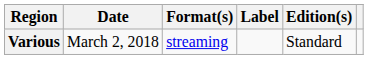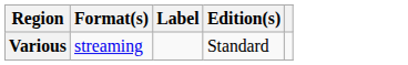 <table class="wikitable plainrowheaders">
 <tr>
 <th scope="col">Region</th>
-<th scope="col">Date</th>
 <th scope="col">Format(s)</th>
 <th scope="col">Label</th>
 <th scope="col">Edition(s)</th>
 <th scope="col"></th>
 </tr>
 <tr>
 <th scope="row">Various</th>
-<td>March 2, 2018</td>
 <td><a href='#'>streaming</a></td>
 <td></td>
 <td>Standard</td>
 <td style="text-align:center;"></td>
 </tr>
 </table>
